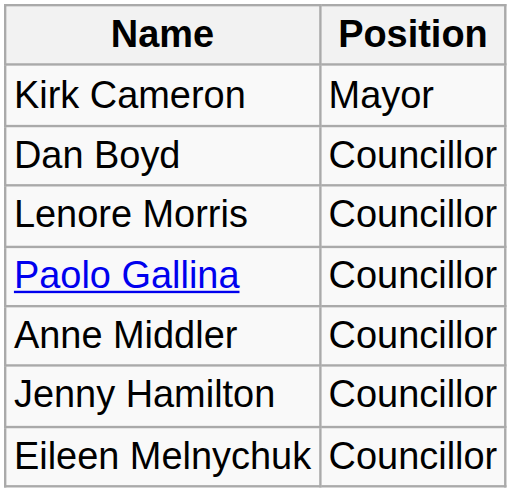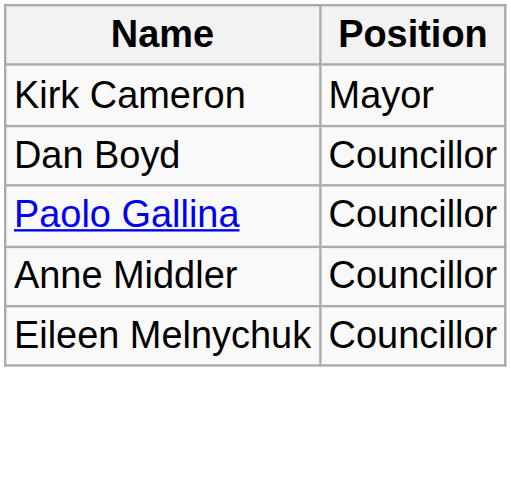 <table class="wikitable">
 <tr>
 <th>Name</th>
 <th>Position</th>
 </tr>
 <tr>
 <td>Kirk Cameron</td>
 <td>Mayor</td>
 </tr>
 <tr>
 <td>Dan Boyd</td>
 <td>Councillor</td>
 </tr>
 <tr>
-<td>Lenore Morris</td>
-<td>Councillor</td>
-</tr>
-<tr>
 <td><a href='#'>Paolo Gallina</a></td>
 <td>Councillor</td>
 </tr>
 <tr>
 <td>Anne Middler</td>
 <td>Councillor</td>
 </tr>
 <tr>
-<td>Jenny Hamilton</td>
-<td>Councillor</td>
-</tr>
-<tr>
 <td>Eileen Melnychuk</td>
 <td>Councillor</td>
 </tr>
 </table>
